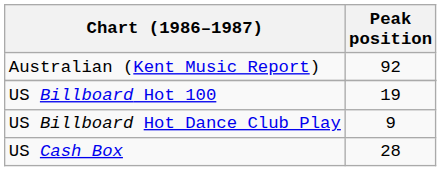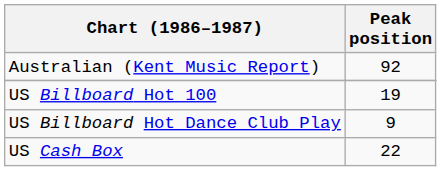 <table class="wikitable sortable">
 <tr>
 <th>Chart (1986–1987)</th>
 <th>Peak<br>position</th>
 </tr>
 <tr>
 <td>Australian (<a href='#'>Kent Music Report</a>)</td>
 <td align="center">92</td>
 </tr>
 <tr>
 </tr>
 <tr>
 </tr>
 <tr>
 </tr>
 <tr>
 </tr>
 <tr>
 </tr>
 <tr>
 <td>US <a href='#'><em>Billboard</em> Hot 100</a></td>
 <td align="center">19</td>
 </tr>
 <tr>
 <td>US <em>Billboard</em> <a href='#'>Hot Dance Club Play</a></td>
 <td align="center">9</td>
 </tr>
 <tr>
 <td>US <em><a href='#'>Cash Box</a></em></td>
-<td align="center">28</td>
+<td align="center">22</td>
 </tr>
 </table>
